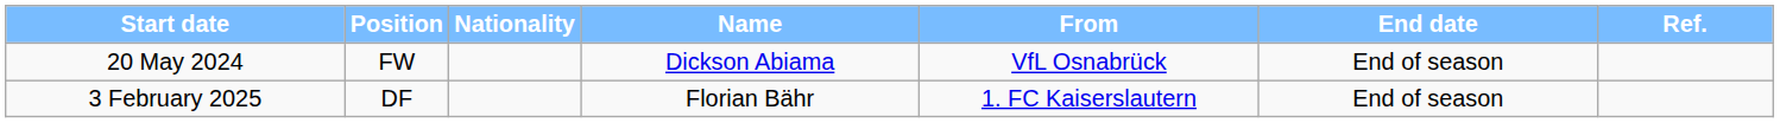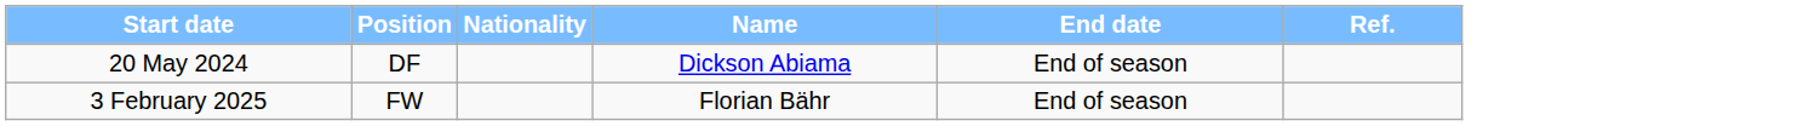 <table class="wikitable"  style="text-align:center; font-size:90%; ">
 <tr>
 <th style="background:#78BCFF; color:white; width:200px;">Start date</th>
 <th style="background:#78BCFF; color:white; width:50px;">Position</th>
 <th style="background:#78BCFF; color:white; width:50px;">Nationality</th>
 <th style="background:#78BCFF; color:white; width:200px;">Name</th>
-<th style="background:#78BCFF; color:white; width:200px;">From</th>
 <th style="background:#78BCFF; color:white; width:200px;">End date</th>
 <th style="background:#78BCFF; color:white; width:100px;">Ref.</th>
 </tr>
 <tr>
 <td>20 May 2024</td>
-<td>FW</td>
+<td>DF</td>
 <td></td>
 <td><a href='#'>Dickson Abiama</a></td>
-<td><a href='#'>VfL Osnabrück</a></td>
 <td>End of season</td>
 <td></td>
 </tr>
 <tr>
 <td>3 February 2025</td>
-<td>DF</td>
+<td>FW</td>
 <td></td>
 <td>Florian Bähr</td>
-<td><a href='#'>1. FC Kaiserslautern</a></td>
 <td>End of season</td>
 <td></td>
 </tr>
 </table>
